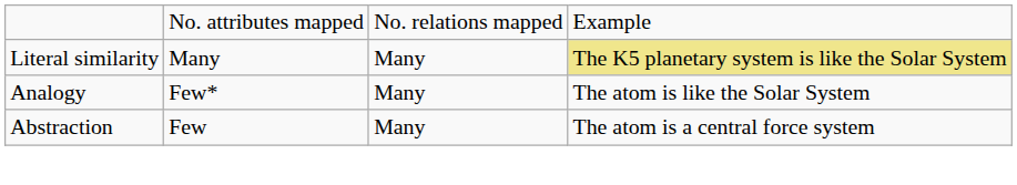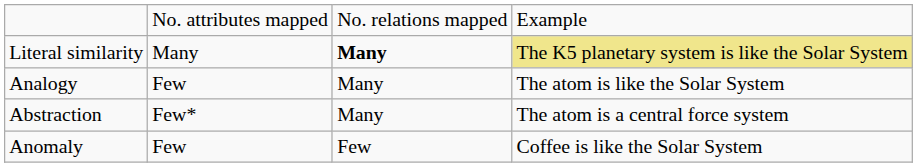 <table class="wikitable">
 <tr>
 <td></td>
 <td>No. attributes mapped</td>
 <td>No. relations mapped</td>
 <td>Example</td>
 </tr>
 <tr>
 <td>Literal similarity</td>
 <td>Many</td>
-<td>Many</td>
+<td><strong>Many</strong></td>
 <td style="background: khaki;">The K5 planetary system is like the Solar System</td>
 </tr>
 <tr>
 <td>Analogy</td>
-<td>Few*</td>
+<td>Few</td>
 <td>Many</td>
 <td>The atom is like the Solar System</td>
 </tr>
 <tr>
 <td>Abstraction</td>
-<td>Few</td>
+<td>Few*</td>
 <td>Many</td>
 <td>The atom is a central force system</td>
 </tr>
+<tr>
+<td>Anomaly</td>
+<td>Few</td>
+<td>Few</td>
+<td>Coffee is like the Solar System</td>
+</tr>
 </table>
